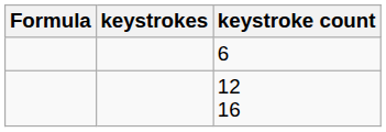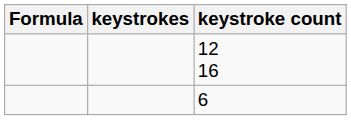 <table class="wikitable" border="1">
 <tr>
 <th>Formula</th>
 <th>keystrokes</th>
 <th>keystroke count</th>
 </tr>
 <tr>
 <td></td>
+<td>           <br>               </td>
+<td>12<br>16</td>
+</tr>
+<tr>
+<td></td>
 <td>     </td>
 <td>6</td>
 </tr>
-<tr>
-<td></td>
-<td>           <br>               </td>
-<td>12<br>16</td>
-</tr>
 </table>
